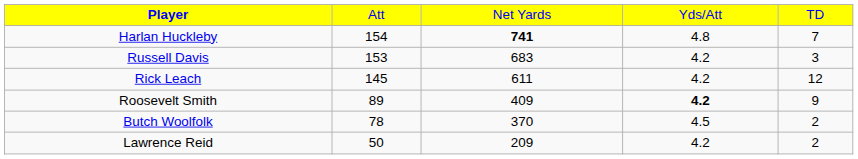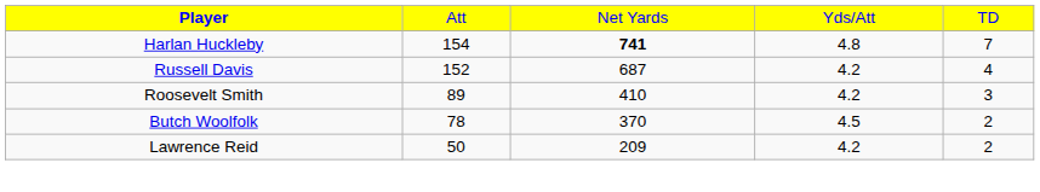 <table class="wikitable" style="width:80%;">
 <tr style="text-align:center; background:yellow; color:blue;">
 <td><strong>Player</strong></td>
 <td>Att</td>
 <td>Net Yards</td>
 <td>Yds/Att</td>
 <td>TD</td>
 </tr>
 <tr style="text-align:center;" bgcolor="">
 <td><a href='#'>Harlan Huckleby</a></td>
 <td>154</td>
 <td><strong>741</strong></td>
 <td>4.8</td>
 <td>7</td>
 </tr>
 <tr style="text-align:center;" bgcolor="">
 <td><a href='#'>Russell Davis</a></td>
-<td>153</td>
-<td>683</td>
+<td>152</td>
+<td>687</td>
 <td>4.2</td>
-<td>3</td>
-</tr>
-<tr style="text-align:center;" bgcolor="">
-<td><a href='#'>Rick Leach</a></td>
-<td>145</td>
-<td>611</td>
-<td>4.2</td>
-<td>12</td>
+<td>4</td>
 </tr>
 <tr style="text-align:center;" bgcolor="">
 <td>Roosevelt Smith</td>
 <td>89</td>
-<td>409</td>
-<td><strong>4.2</strong></td>
-<td>9</td>
+<td>410</td>
+<td>4.2</td>
+<td>3</td>
 </tr>
 <tr style="text-align:center;" bgcolor="">
 <td><a href='#'>Butch Woolfolk</a></td>
 <td>78</td>
 <td>370</td>
 <td>4.5</td>
 <td>2</td>
 </tr>
 <tr style="text-align:center;" bgcolor="">
 <td>Lawrence Reid</td>
 <td>50</td>
 <td>209</td>
 <td>4.2</td>
 <td>2</td>
 </tr>
 </table>
